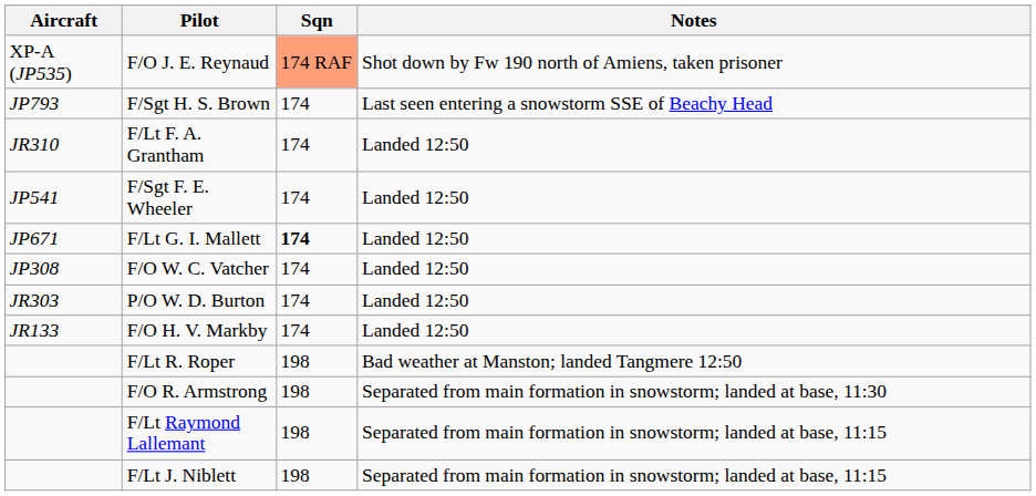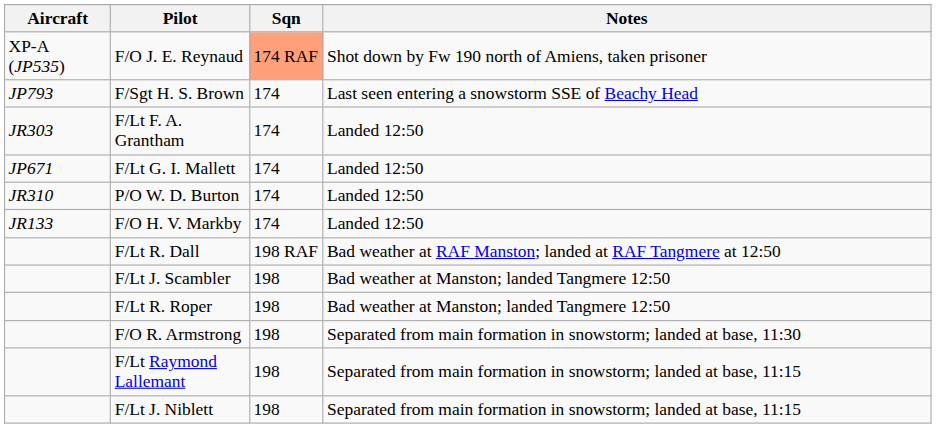 <table class="wikitable">
 <tr>
 </tr>
 <tr>
 <th scope="col" width="90px">Aircraft</th>
 <th scope="col" width="120px">Pilot</th>
 <th scope="col" width="60px">Sqn</th>
 <th scope="col" width="550px">Notes</th>
 </tr>
 <tr>
 <td>XP-A (<em>JP535</em>)</td>
 <td>F/O J. E. Reynaud</td>
 <td style="background: lightsalmon;">174 RAF</td>
 <td>Shot down by Fw 190 north of Amiens, taken prisoner</td>
 </tr>
 <tr>
 <td><em>JP793</em></td>
 <td>F/Sgt H. S. Brown</td>
 <td>174</td>
 <td>Last seen entering a snowstorm  SSE of <a href='#'>Beachy Head</a></td>
 </tr>
 <tr>
-<td><em>JR310</em></td>
+<td><em>JR303</em></td>
 <td>F/Lt F. A. Grantham</td>
-<td>174</td>
-<td>Landed 12:50</td>
-</tr>
-<tr>
-<td><em>JP541</em></td>
-<td>F/Sgt F. E. Wheeler</td>
 <td>174</td>
 <td>Landed 12:50</td>
 </tr>
 <tr>
 <td><em>JP671</em></td>
 <td>F/Lt G. I. Mallett</td>
-<td><strong>174</strong></td>
-<td>Landed 12:50</td>
-</tr>
-<tr>
-<td><em>JP308</em></td>
-<td>F/O W. C. Vatcher</td>
 <td>174</td>
 <td>Landed 12:50</td>
 </tr>
 <tr>
-<td><em>JR303</em></td>
+<td><em>JR310</em></td>
 <td>P/O W. D. Burton</td>
 <td>174</td>
 <td>Landed 12:50</td>
 </tr>
 <tr>
 <td><em>JR133</em></td>
 <td>F/O H. V. Markby</td>
 <td>174</td>
 <td>Landed 12:50</td>
+</tr>
+<tr>
+<td></td>
+<td>F/Lt R. Dall</td>
+<td>198 RAF</td>
+<td>Bad weather at <a href='#'>RAF Manston</a>; landed at <a href='#'>RAF Tangmere</a> at 12:50</td>
+</tr>
+<tr>
+<td></td>
+<td>F/Lt J. Scambler</td>
+<td>198</td>
+<td>Bad weather at Manston; landed Tangmere 12:50</td>
 </tr>
 <tr>
 <td></td>
 <td>F/Lt R. Roper</td>
 <td>198</td>
 <td>Bad weather at Manston; landed Tangmere 12:50</td>
 </tr>
 <tr>
 <td></td>
 <td>F/O R. Armstrong</td>
 <td>198</td>
 <td>Separated from main formation in snowstorm; landed at base, 11:30</td>
 </tr>
 <tr>
 <td></td>
 <td>F/Lt <a href='#'>Raymond Lallemant</a></td>
 <td>198</td>
 <td>Separated from main formation in snowstorm; landed at base, 11:15</td>
 </tr>
 <tr>
 <td></td>
 <td>F/Lt J. Niblett</td>
 <td>198</td>
 <td>Separated from main formation in snowstorm; landed at base, 11:15</td>
 </tr>
 </table>
